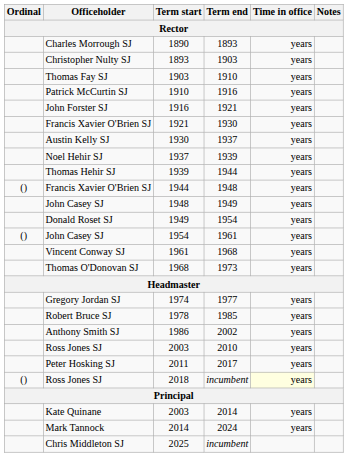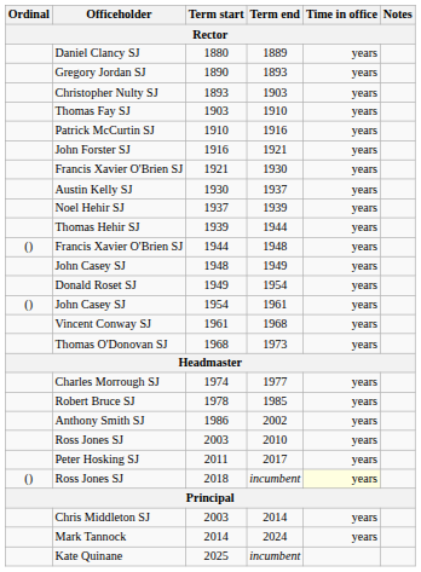 <table class="wikitable">
 <tr>
 <th>Ordinal</th>
 <th>Officeholder</th>
 <th>Term start</th>
 <th>Term end</th>
 <th>Time in office</th>
 <th>Notes</th>
 </tr>
 <tr>
 <th colspan=6>Rector</th>
 </tr>
 <tr>
 <td align=center></td>
-<td>Charles Morrough SJ</td>
+<td>Daniel Clancy SJ</td>
+<td align=center>1880</td>
+<td align=center>1889</td>
+<td align=right> years</td>
+<td></td>
+</tr>
+<tr>
+<td align=center></td>
+<td>Gregory Jordan SJ</td>
 <td align=center>1890</td>
 <td align=center>1893</td>
 <td align=right> years</td>
 <td></td>
 </tr>
 <tr>
 <td align=center></td>
 <td>Christopher Nulty SJ</td>
 <td align=center>1893</td>
 <td align=center>1903</td>
 <td align=right> years</td>
 <td></td>
 </tr>
 <tr>
 <td align=center></td>
 <td>Thomas Fay SJ</td>
 <td align=center>1903</td>
 <td align=center>1910</td>
 <td align=right> years</td>
 <td></td>
 </tr>
 <tr>
 <td align=center></td>
 <td>Patrick McCurtin SJ</td>
 <td align=center>1910</td>
 <td align=center>1916</td>
 <td align=right> years</td>
 <td></td>
 </tr>
 <tr>
 <td align=center></td>
 <td>John Forster SJ</td>
 <td align=center>1916</td>
 <td align=center>1921</td>
 <td align=right> years</td>
 <td></td>
 </tr>
 <tr>
 <td align=center></td>
 <td>Francis Xavier O'Brien SJ</td>
 <td align=center>1921</td>
 <td align=center>1930</td>
 <td align=right> years</td>
 <td></td>
 </tr>
 <tr>
 <td align=center></td>
 <td>Austin Kelly SJ</td>
 <td align=center>1930</td>
 <td align=center>1937</td>
 <td align=right> years</td>
 <td></td>
 </tr>
 <tr>
 <td align=center></td>
 <td>Noel Hehir SJ</td>
 <td align=center>1937</td>
 <td align=center>1939</td>
 <td align=right> years</td>
 <td></td>
 </tr>
 <tr>
 <td align=center></td>
 <td>Thomas Hehir SJ</td>
 <td align=center>1939</td>
 <td align=center>1944</td>
 <td align=right> years</td>
 <td></td>
 </tr>
 <tr>
 <td align=center>()</td>
 <td>Francis Xavier O'Brien SJ</td>
 <td align=center>1944</td>
 <td align=center>1948</td>
 <td align=right> years</td>
 <td></td>
 </tr>
 <tr>
 <td align=center></td>
 <td>John Casey SJ</td>
 <td align=center>1948</td>
 <td align=center>1949</td>
 <td align=right> years</td>
 <td></td>
 </tr>
 <tr>
 <td align=center></td>
 <td>Donald Roset SJ</td>
 <td align=center>1949</td>
 <td align=center>1954</td>
 <td align=right> years</td>
 <td></td>
 </tr>
 <tr>
 <td align=center>()</td>
 <td>John Casey SJ</td>
 <td align=center>1954</td>
 <td align=center>1961</td>
 <td align=right> years</td>
 <td></td>
 </tr>
 <tr>
 <td align=center></td>
 <td>Vincent Conway SJ</td>
 <td align=center>1961</td>
 <td align=center>1968</td>
 <td align=right> years</td>
 <td></td>
 </tr>
 <tr>
 <td align=center></td>
 <td>Thomas O'Donovan SJ</td>
 <td align=center>1968</td>
 <td align=center>1973</td>
 <td align=right> years</td>
 <td></td>
 </tr>
 <tr>
 <th colspan=6>Headmaster</th>
 </tr>
 <tr>
 <td align=center></td>
-<td>Gregory Jordan SJ</td>
+<td>Charles Morrough SJ</td>
 <td align=center>1974</td>
 <td align=center>1977</td>
 <td align=right> years</td>
 <td></td>
 </tr>
 <tr>
 <td align=center></td>
 <td>Robert Bruce SJ</td>
 <td align=center>1978</td>
 <td align=center>1985</td>
 <td align=right> years</td>
 <td></td>
 </tr>
 <tr>
 <td align=center></td>
 <td>Anthony Smith SJ</td>
 <td align=center>1986</td>
 <td align=center>2002</td>
 <td align=right> years</td>
 <td></td>
 </tr>
 <tr>
 <td align=center></td>
 <td>Ross Jones SJ</td>
 <td align=center>2003</td>
 <td align=center>2010</td>
 <td align=right> years</td>
 <td></td>
 </tr>
 <tr>
 <td align=center></td>
 <td>Peter Hosking SJ</td>
 <td align=center>2011</td>
 <td align=center>2017</td>
 <td align=right> years</td>
 <td></td>
 </tr>
 <tr>
 <td align=center>()</td>
 <td>Ross Jones SJ</td>
 <td align=center>2018</td>
 <td align=center><em>incumbent</em></td>
 <td align="right" style="background: lightyellow;"> years</td>
 <td></td>
 </tr>
 <tr>
 <th colspan=6>Principal</th>
 </tr>
 <tr>
 <td align=center></td>
-<td>Kate Quinane</td>
+<td>Chris Middleton SJ</td>
 <td align=center>2003</td>
 <td align=center>2014</td>
 <td align=right> years</td>
 <td></td>
 </tr>
 <tr>
 <td align=center></td>
 <td>Mark Tannock</td>
 <td align=center>2014</td>
 <td align=center>2024</td>
 <td align="right"> years</td>
 <td></td>
 </tr>
 <tr>
 <td align=center></td>
-<td>Chris Middleton SJ</td>
+<td>Kate Quinane</td>
 <td align=center>2025</td>
 <td align=center><em>incumbent</em></td>
 <td align="right"></td>
 <td></td>
 </tr>
 </table>
